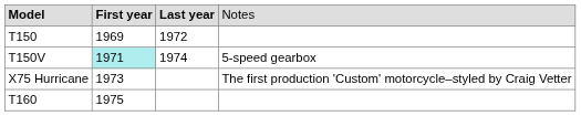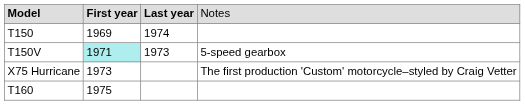 <table class="sortable to ccolours" border="1" cellpadding="4" style="border-collapse:collapse">
 <tr style="background:#dedede;">
 <td><strong>Model</strong></td>
 <td><strong>First year</strong></td>
 <td><strong>Last year</strong></td>
 <td>Notes</td>
 </tr>
 <tr>
 <td>T150</td>
 <td>1969</td>
-<td>1972</td>
+<td>1974</td>
 <td></td>
 </tr>
 <tr>
 <td>T150V</td>
 <td style="background: paleturquoise;">1971</td>
-<td>1974</td>
+<td>1973</td>
 <td>5-speed gearbox</td>
 </tr>
 <tr>
 <td>X75 Hurricane</td>
 <td>1973</td>
 <td></td>
 <td>The first production 'Custom' motorcycle–styled by Craig Vetter</td>
 </tr>
 <tr>
 <td>T160</td>
 <td>1975</td>
 <td></td>
 <td></td>
 </tr>
 </table>
